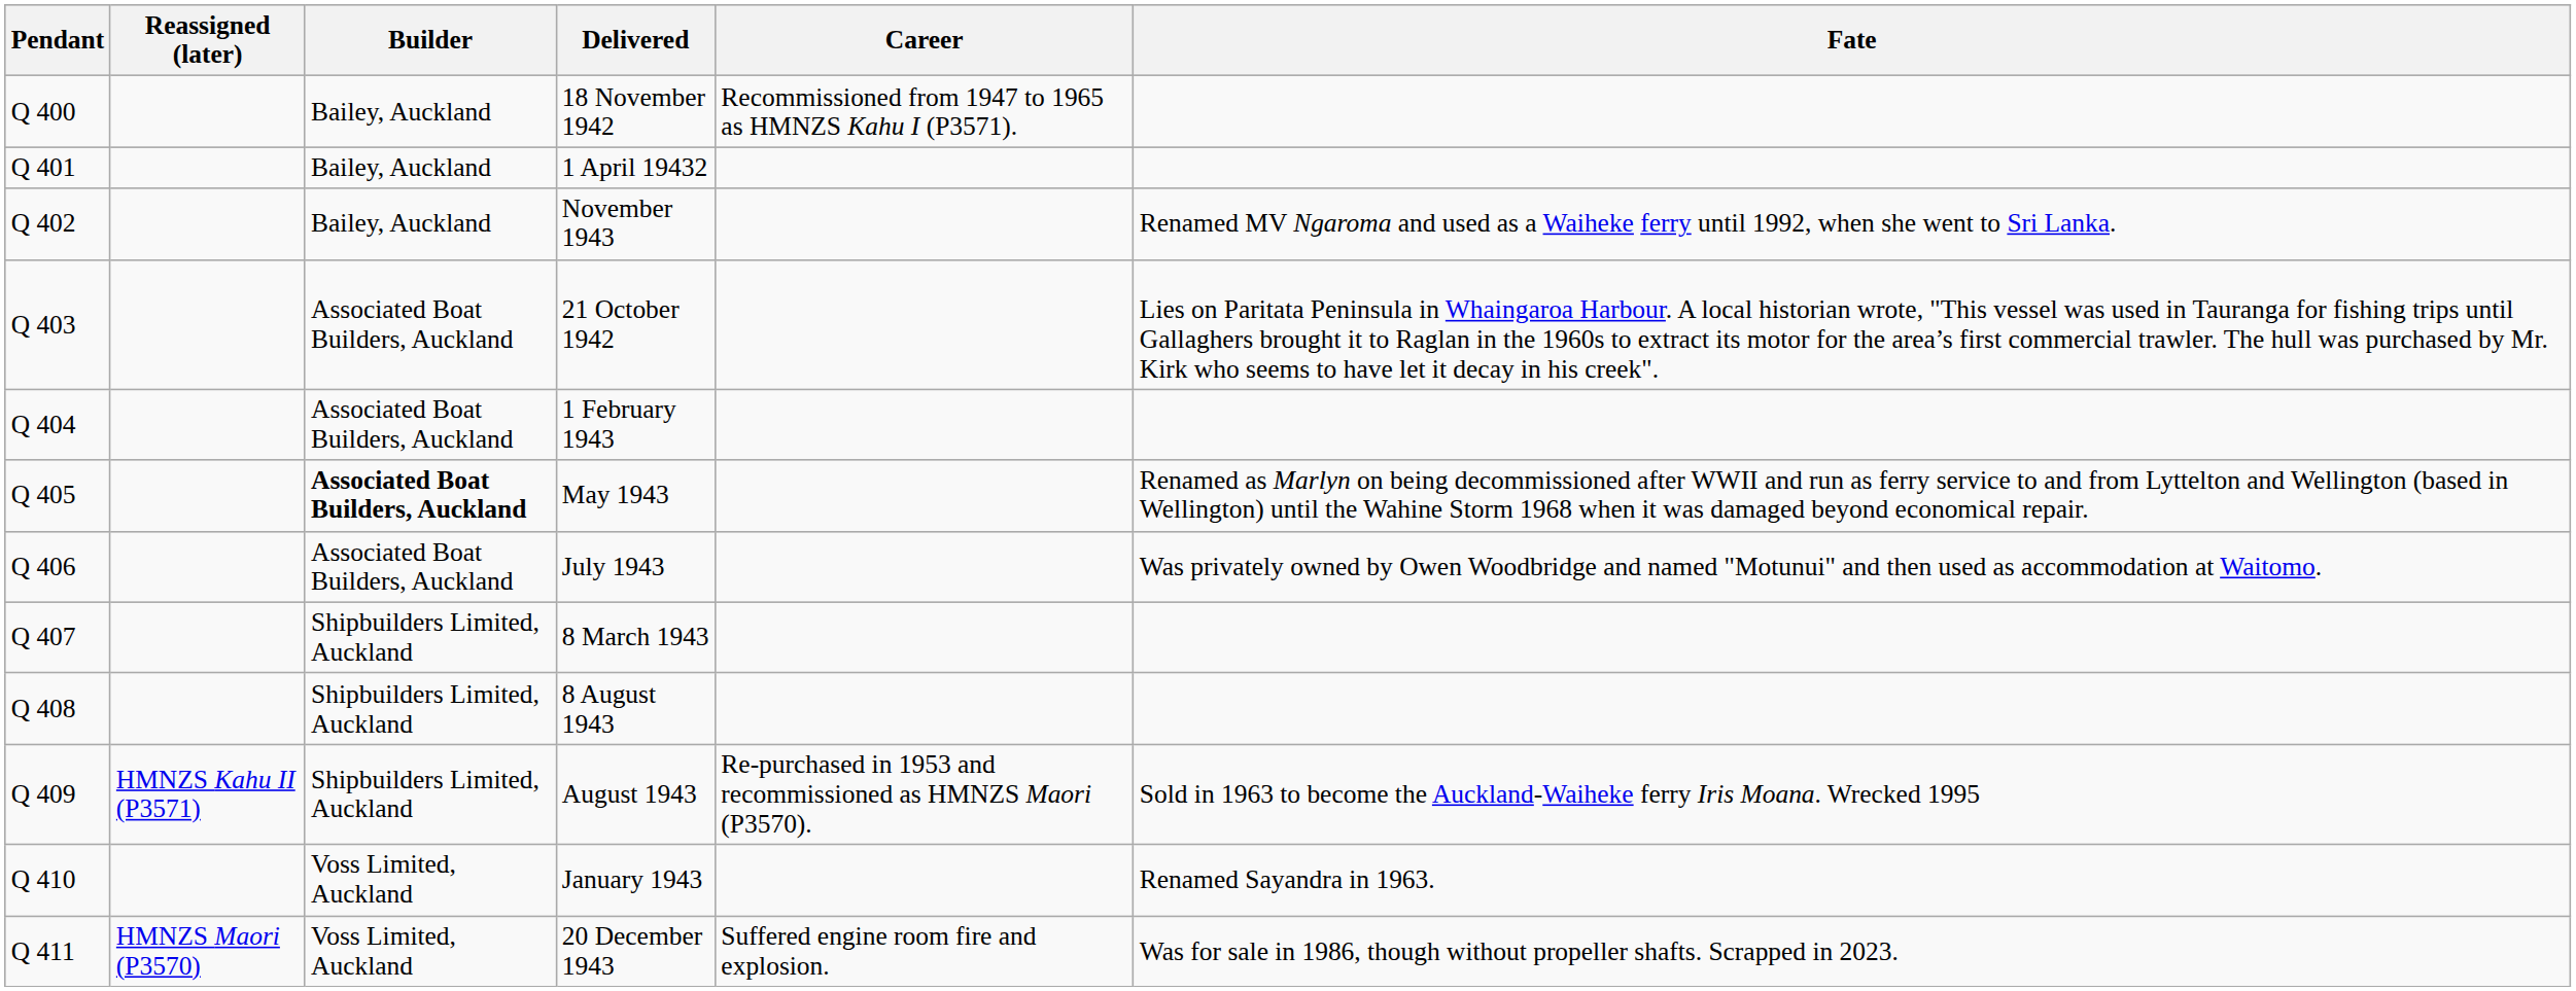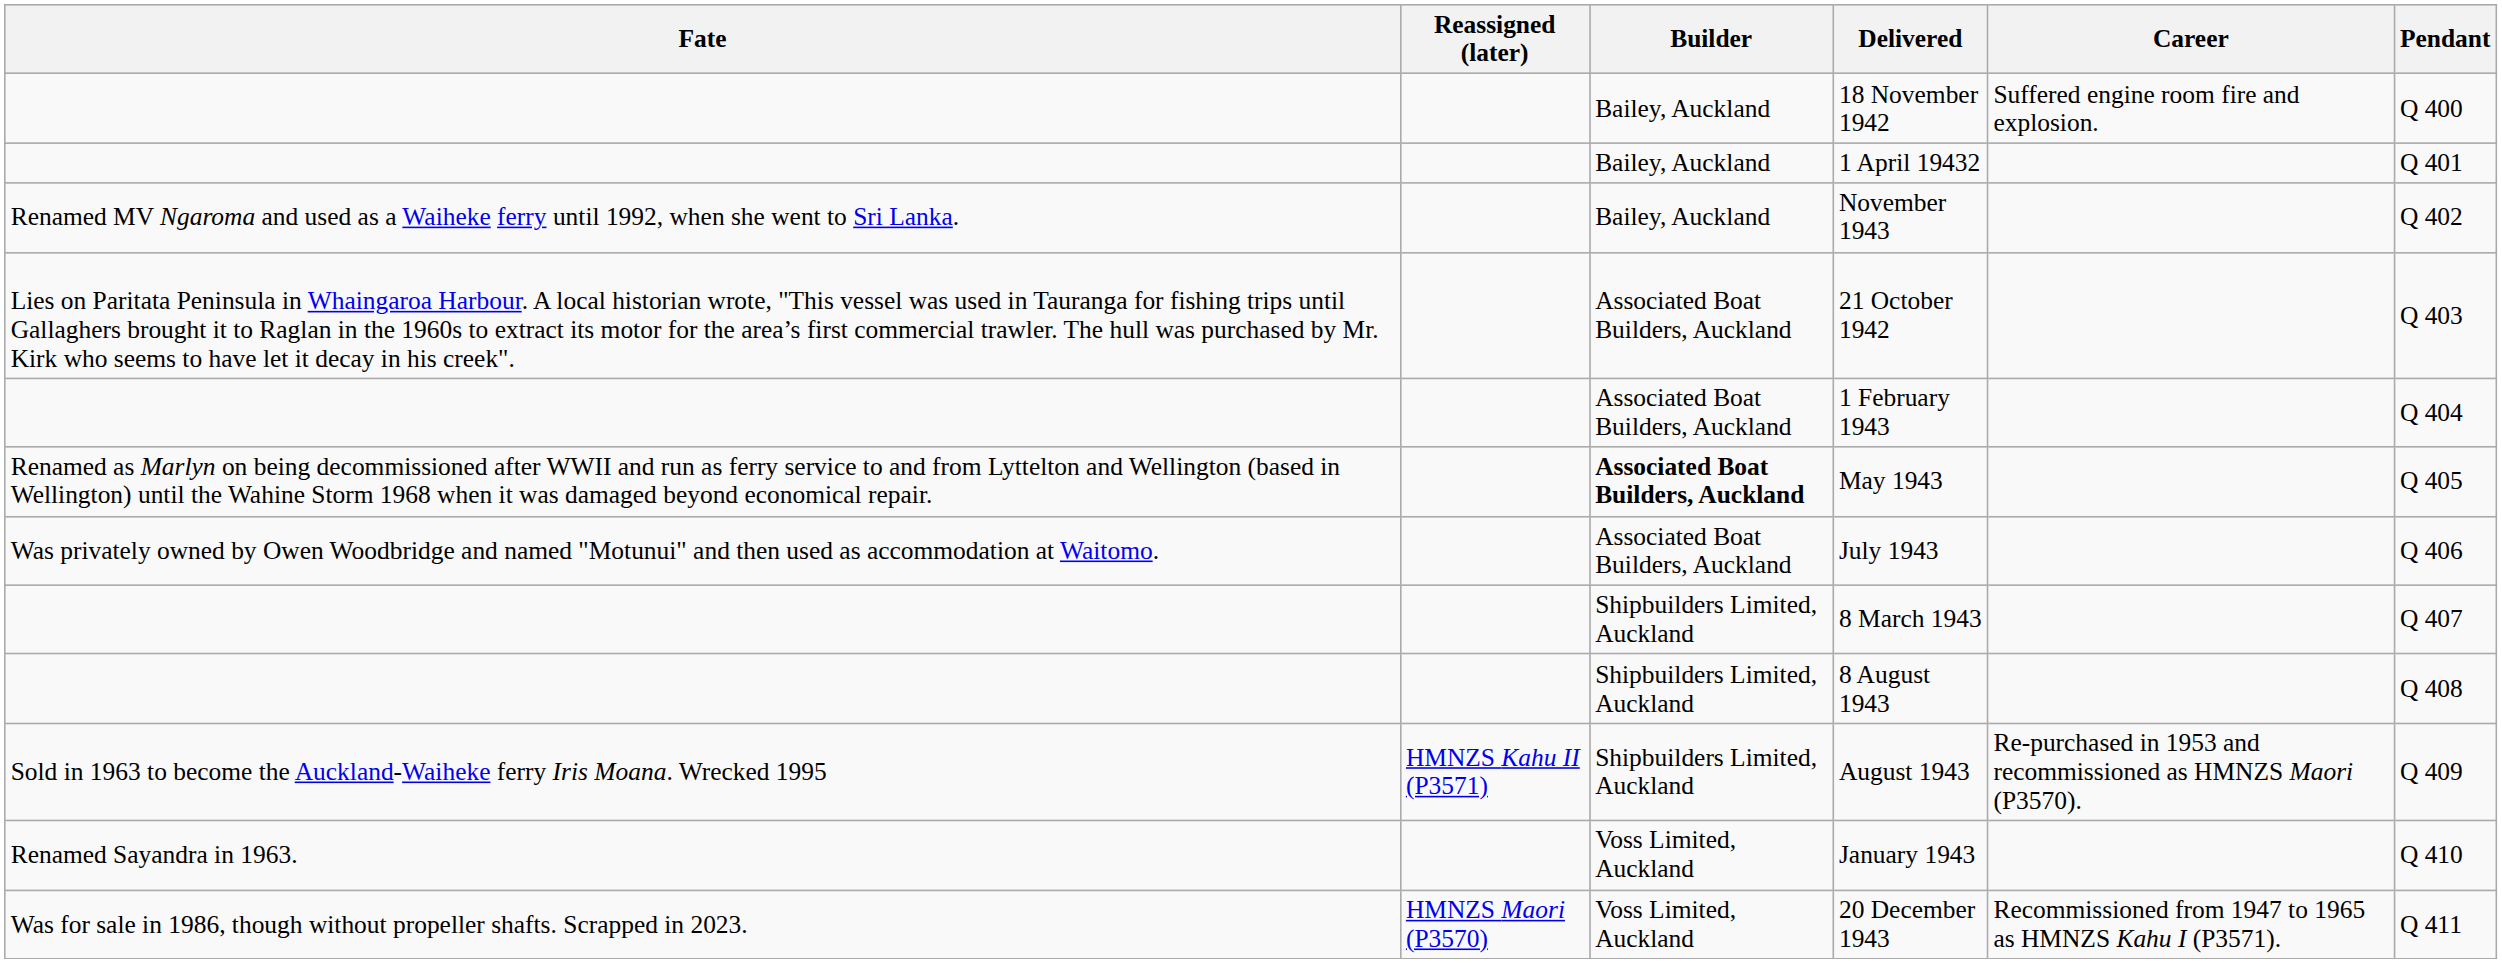 <table class="wikitable">
 <tr>
-<th>Pendant</th>
+<th>Fate</th>
 <th>Reassigned (later)</th>
 <th>Builder</th>
 <th>Delivered</th>
 <th>Career</th>
-<th>Fate</th>
+<th>Pendant</th>
 </tr>
 <tr>
-<td>Q 400</td>
+<td></td>
 <td></td>
 <td>Bailey, Auckland</td>
 <td>18 November 1942</td>
-<td>Recommissioned from 1947 to 1965 as HMNZS <em>Kahu I</em> (P3571).</td>
-<td></td>
+<td>Suffered engine room fire and explosion.</td>
+<td>Q 400</td>
 </tr>
 <tr>
-<td>Q 401</td>
+<td></td>
 <td></td>
 <td>Bailey, Auckland</td>
 <td>1 April 19432</td>
 <td></td>
-<td></td>
+<td>Q 401</td>
 </tr>
 <tr>
-<td>Q 402</td>
+<td>Renamed MV <em>Ngaroma</em> and used as a <a href='#'>Waiheke</a> <a href='#'>ferry</a> until 1992, when she went to <a href='#'>Sri Lanka</a>.</td>
 <td></td>
 <td>Bailey, Auckland</td>
 <td>November 1943</td>
 <td></td>
-<td>Renamed MV <em>Ngaroma</em> and used as a <a href='#'>Waiheke</a> <a href='#'>ferry</a> until 1992, when she went to <a href='#'>Sri Lanka</a>.</td>
+<td>Q 402</td>
 </tr>
 <tr>
-<td>Q 403</td>
+<td><br>Lies on Paritata Peninsula in <a href='#'>Whaingaroa Harbour</a>. A local historian wrote, "This vessel was used in Tauranga for fishing trips until Gallaghers brought it to Raglan in the 1960s to extract its motor for the area’s first commercial trawler. The hull was purchased by Mr. Kirk who seems to have let it decay in his creek".</td>
 <td></td>
 <td>Associated Boat Builders, Auckland</td>
 <td>21 October 1942</td>
 <td></td>
-<td><br>Lies on Paritata Peninsula in <a href='#'>Whaingaroa Harbour</a>. A local historian wrote, "This vessel was used in Tauranga for fishing trips until Gallaghers brought it to Raglan in the 1960s to extract its motor for the area’s first commercial trawler. The hull was purchased by Mr. Kirk who seems to have let it decay in his creek".</td>
+<td>Q 403</td>
 </tr>
 <tr>
-<td>Q 404</td>
+<td></td>
 <td></td>
 <td>Associated Boat Builders, Auckland</td>
 <td>1 February 1943</td>
 <td></td>
-<td></td>
+<td>Q 404</td>
 </tr>
 <tr>
-<td>Q 405</td>
+<td>Renamed as <em>Marlyn</em> on being decommissioned after WWII and run as ferry service to and from Lyttelton and Wellington (based in Wellington) until the Wahine Storm 1968 when it was damaged beyond economical repair.</td>
 <td></td>
 <td><strong>Associated Boat Builders, Auckland</strong></td>
 <td>May 1943</td>
 <td></td>
-<td>Renamed as <em>Marlyn</em> on being decommissioned after WWII and run as ferry service to and from Lyttelton and Wellington (based in Wellington) until the Wahine Storm 1968 when it was damaged beyond economical repair.</td>
+<td>Q 405</td>
 </tr>
 <tr>
-<td>Q 406</td>
+<td>Was privately owned by Owen Woodbridge and named "Motunui" and then used as accommodation at <a href='#'>Waitomo</a>.</td>
 <td></td>
 <td>Associated Boat Builders, Auckland</td>
 <td>July 1943</td>
 <td></td>
-<td>Was privately owned by Owen Woodbridge and named "Motunui" and then used as accommodation at <a href='#'>Waitomo</a>.</td>
+<td>Q 406</td>
 </tr>
 <tr>
-<td>Q 407</td>
+<td></td>
 <td></td>
 <td>Shipbuilders Limited, Auckland</td>
 <td>8 March 1943</td>
 <td></td>
-<td></td>
+<td>Q 407</td>
 </tr>
 <tr>
-<td>Q 408</td>
+<td></td>
 <td></td>
 <td>Shipbuilders Limited, Auckland</td>
 <td>8 August 1943</td>
 <td></td>
-<td></td>
+<td>Q 408</td>
 </tr>
 <tr>
-<td>Q 409</td>
+<td>Sold in 1963 to become the <a href='#'>Auckland</a>-<a href='#'>Waiheke</a> ferry <em>Iris Moana</em>. Wrecked 1995</td>
 <td><a href='#'>HMNZS <em>Kahu II</em> (P3571)</a></td>
 <td>Shipbuilders Limited, Auckland</td>
 <td>August 1943</td>
 <td>Re-purchased in 1953 and recommissioned as HMNZS <em>Maori</em> (P3570).</td>
-<td>Sold in 1963 to become the <a href='#'>Auckland</a>-<a href='#'>Waiheke</a> ferry <em>Iris Moana</em>. Wrecked 1995</td>
+<td>Q 409</td>
 </tr>
 <tr>
-<td>Q 410</td>
+<td>Renamed Sayandra in 1963.</td>
 <td></td>
 <td>Voss Limited, Auckland</td>
 <td>January 1943</td>
 <td></td>
-<td>Renamed Sayandra in 1963.</td>
+<td>Q 410</td>
 </tr>
 <tr>
-<td>Q 411</td>
+<td>Was for sale in 1986, though without propeller shafts. Scrapped in 2023.</td>
 <td><a href='#'>HMNZS <em>Maori</em> (P3570)</a></td>
 <td>Voss Limited, Auckland</td>
 <td>20 December 1943</td>
-<td>Suffered engine room fire and explosion.</td>
-<td>Was for sale in 1986, though without propeller shafts. Scrapped in 2023.</td>
+<td>Recommissioned from 1947 to 1965 as HMNZS <em>Kahu I</em> (P3571).</td>
+<td>Q 411</td>
 </tr>
 </table>
